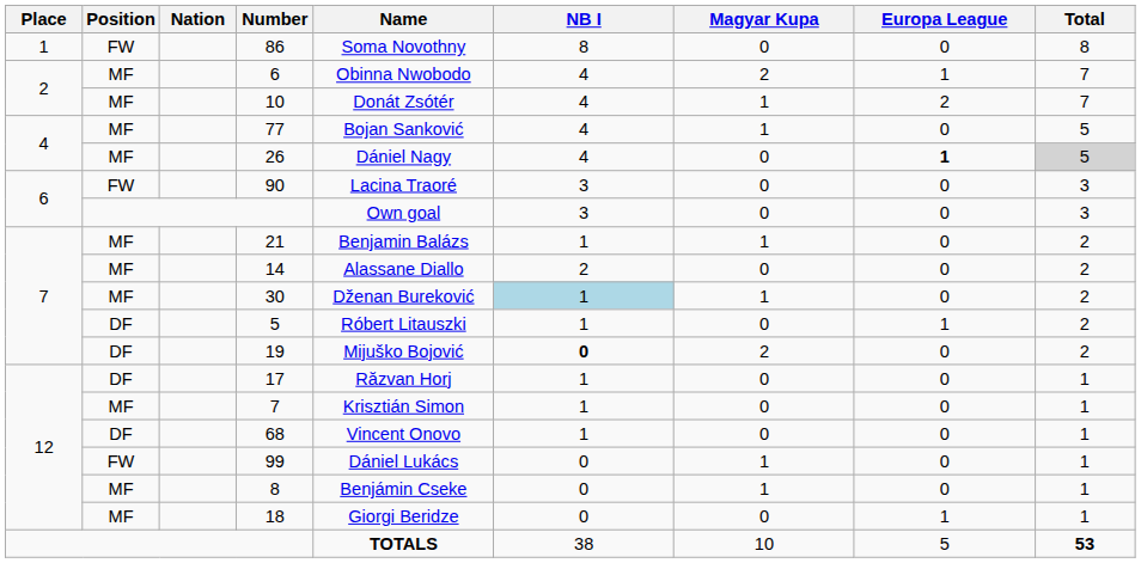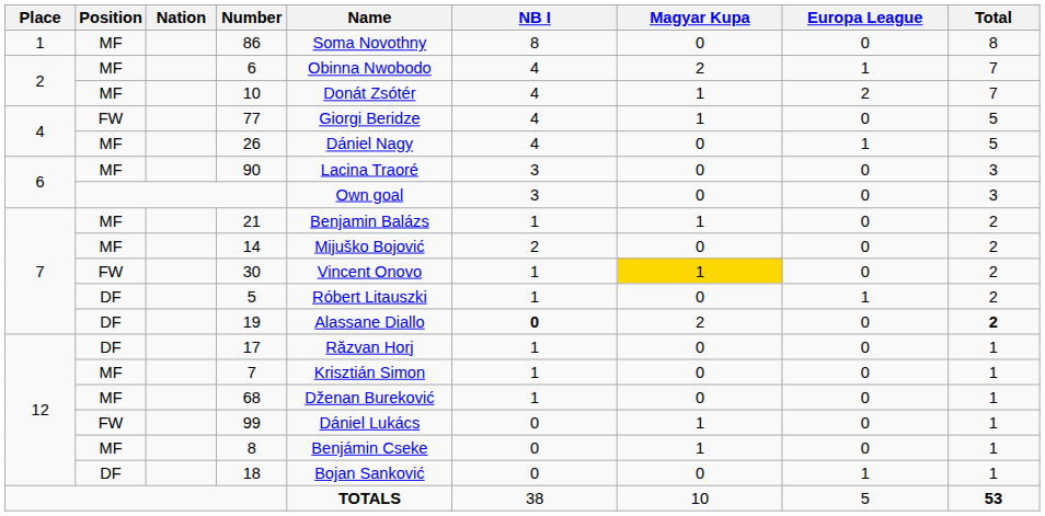 <table class="wikitable" style="font-size: 95%; text-align: center;">
 <tr>
 <th width=60>Place</th>
 <th width=60>Position</th>
 <th width=60>Nation</th>
 <th width=60>Number</th>
 <th width=150>Name</th>
 <th width=150><a href='#'>NB I</a></th>
 <th width=150><a href='#'>Magyar Kupa</a></th>
 <th width=150><a href='#'>Europa League</a></th>
 <th width=80><strong>Total</strong></th>
 </tr>
 <tr>
 <td>1</td>
-<td>FW</td>
+<td>MF</td>
 <td></td>
 <td>86</td>
 <td><a href='#'>Soma Novothny</a></td>
 <td>8</td>
 <td>0</td>
 <td>0</td>
 <td>8</td>
 </tr>
 <tr>
 <td rowspan="2">2</td>
 <td>MF</td>
 <td></td>
 <td>6</td>
 <td><a href='#'>Obinna Nwobodo</a></td>
 <td>4</td>
 <td>2</td>
 <td>1</td>
 <td>7</td>
 </tr>
 <tr>
 <td>MF</td>
 <td></td>
 <td>10</td>
 <td><a href='#'>Donát Zsótér</a></td>
 <td>4</td>
 <td>1</td>
 <td>2</td>
 <td>7</td>
 </tr>
 <tr>
 <td rowspan="2">4</td>
-<td>MF</td>
+<td>FW</td>
 <td></td>
 <td>77</td>
-<td><a href='#'>Bojan Sanković</a></td>
+<td><a href='#'>Giorgi Beridze</a></td>
 <td>4</td>
 <td>1</td>
 <td>0</td>
 <td>5</td>
 </tr>
 <tr>
 <td>MF</td>
 <td></td>
 <td>26</td>
 <td><a href='#'>Dániel Nagy</a></td>
 <td>4</td>
 <td>0</td>
-<td><strong>1</strong></td>
-<td style="background: lightgrey;">5</td>
+<td>1</td>
+<td>5</td>
 </tr>
 <tr>
 <td rowspan="2">6</td>
-<td>FW</td>
+<td>MF</td>
 <td></td>
 <td>90</td>
 <td><a href='#'>Lacina Traoré</a></td>
 <td>3</td>
 <td>0</td>
 <td>0</td>
 <td>3</td>
 </tr>
 <tr>
 <td colspan="3"></td>
 <td><a href='#'>Own goal</a></td>
 <td>3</td>
 <td>0</td>
 <td>0</td>
 <td>3</td>
 </tr>
 <tr>
 <td rowspan="5">7</td>
 <td>MF</td>
 <td></td>
 <td>21</td>
 <td><a href='#'>Benjamin Balázs</a></td>
 <td>1</td>
 <td>1</td>
 <td>0</td>
 <td>2</td>
 </tr>
 <tr>
 <td>MF</td>
 <td></td>
 <td>14</td>
-<td><a href='#'>Alassane Diallo</a></td>
+<td><a href='#'>Mijuško Bojović</a></td>
 <td>2</td>
 <td>0</td>
 <td>0</td>
 <td>2</td>
 </tr>
 <tr>
-<td>MF</td>
+<td>FW</td>
 <td></td>
 <td>30</td>
-<td><a href='#'>Dženan Bureković</a></td>
-<td style="background: lightblue;">1</td>
+<td><a href='#'>Vincent Onovo</a></td>
 <td>1</td>
+<td style="background: gold;">1</td>
 <td>0</td>
 <td>2</td>
 </tr>
 <tr>
 <td>DF</td>
 <td></td>
 <td>5</td>
 <td><a href='#'>Róbert Litauszki</a></td>
 <td>1</td>
 <td>0</td>
 <td>1</td>
 <td>2</td>
 </tr>
 <tr>
 <td>DF</td>
 <td></td>
 <td>19</td>
-<td><a href='#'>Mijuško Bojović</a></td>
+<td><a href='#'>Alassane Diallo</a></td>
 <td><strong>0</strong></td>
 <td>2</td>
 <td>0</td>
-<td>2</td>
+<td><strong>2</strong></td>
 </tr>
 <tr>
 <td rowspan="6">12</td>
 <td>DF</td>
 <td></td>
 <td>17</td>
 <td><a href='#'>Răzvan Horj</a></td>
 <td>1</td>
 <td>0</td>
 <td>0</td>
 <td>1</td>
 </tr>
 <tr>
 <td>MF</td>
 <td></td>
 <td>7</td>
 <td><a href='#'>Krisztián Simon</a></td>
 <td>1</td>
 <td>0</td>
 <td>0</td>
 <td>1</td>
 </tr>
 <tr>
-<td>DF</td>
+<td>MF</td>
 <td></td>
 <td>68</td>
-<td><a href='#'>Vincent Onovo</a></td>
+<td><a href='#'>Dženan Bureković</a></td>
 <td>1</td>
 <td>0</td>
 <td>0</td>
 <td>1</td>
 </tr>
 <tr>
 <td>FW</td>
 <td></td>
 <td>99</td>
 <td><a href='#'>Dániel Lukács</a></td>
 <td>0</td>
 <td>1</td>
 <td>0</td>
 <td>1</td>
 </tr>
 <tr>
 <td>MF</td>
 <td></td>
 <td>8</td>
 <td><a href='#'>Benjámin Cseke</a></td>
 <td>0</td>
 <td>1</td>
 <td>0</td>
 <td>1</td>
 </tr>
 <tr>
-<td>MF</td>
+<td>DF</td>
 <td></td>
 <td>18</td>
-<td><a href='#'>Giorgi Beridze</a></td>
+<td><a href='#'>Bojan Sanković</a></td>
 <td>0</td>
 <td>0</td>
 <td>1</td>
 <td>1</td>
 </tr>
 <tr>
 <td colspan="4"></td>
 <td><strong>TOTALS</strong></td>
 <td>38</td>
 <td>10</td>
 <td>5</td>
 <td><strong>53</strong></td>
 </tr>
 </table>
